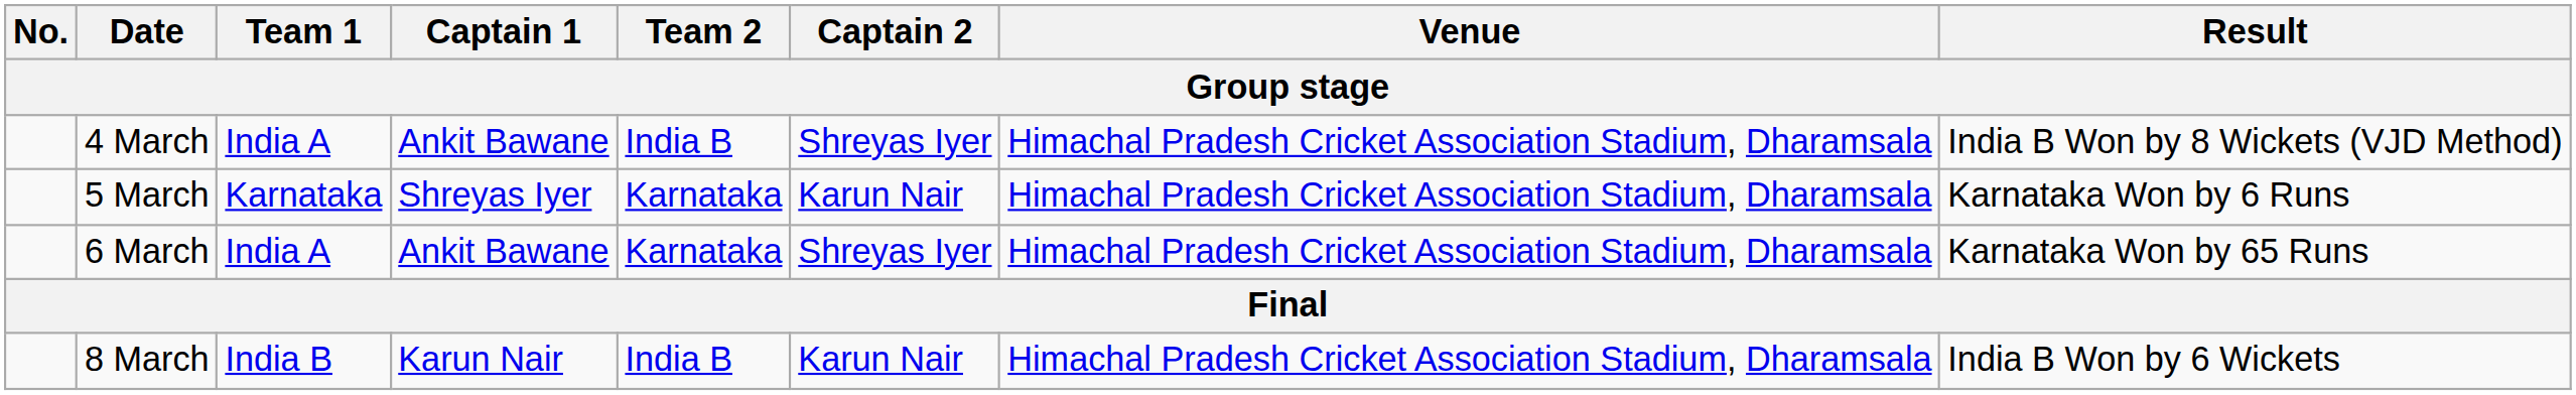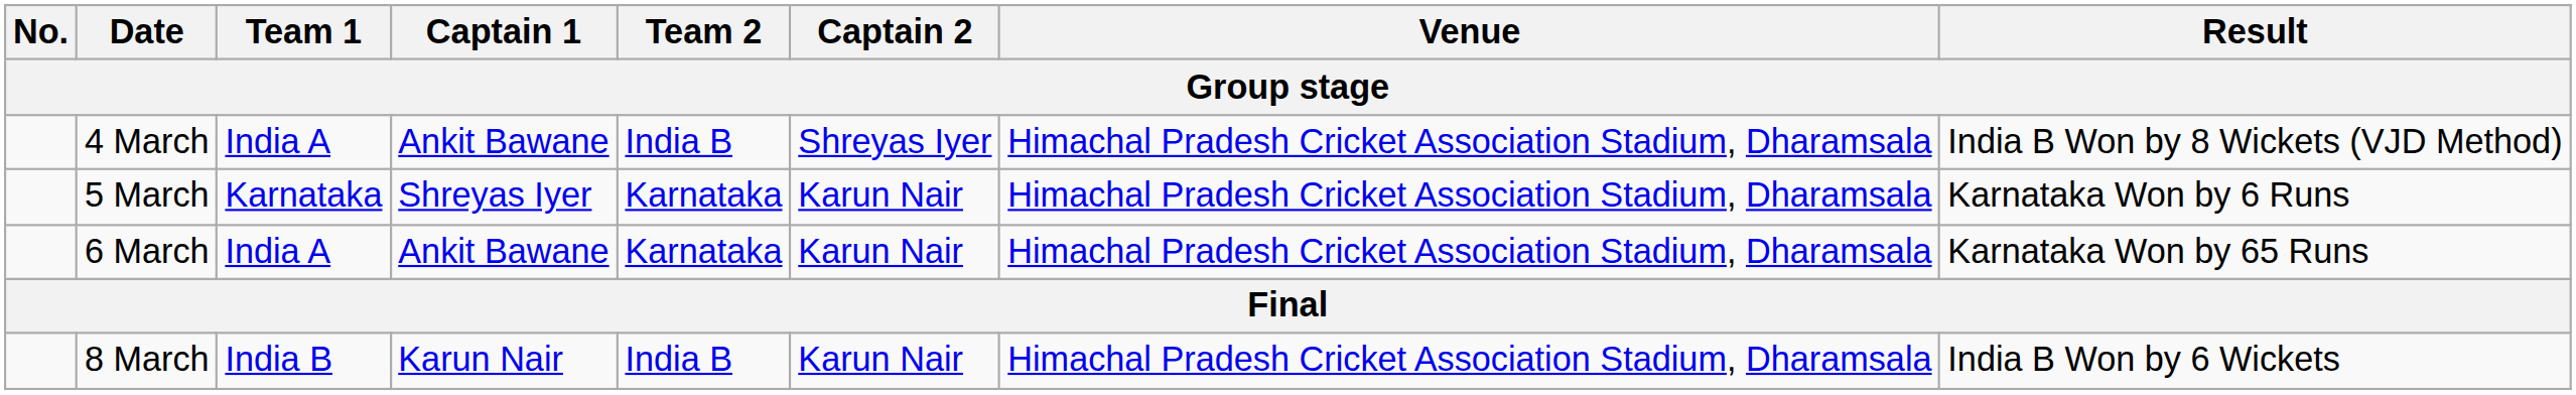 <table class="wikitable">
 <tr>
 <th>No.</th>
 <th>Date</th>
 <th>Team 1</th>
 <th>Captain 1</th>
 <th>Team 2</th>
 <th>Captain 2</th>
 <th>Venue</th>
 <th>Result</th>
 </tr>
 <tr>
 <th colspan="9">Group stage</th>
 </tr>
 <tr>
 <td> </td>
 <td>4 March</td>
 <td><a href='#'>India A</a></td>
 <td><a href='#'>Ankit Bawane</a></td>
 <td><a href='#'>India B</a></td>
 <td><a href='#'>Shreyas Iyer</a></td>
 <td><a href='#'>Himachal Pradesh Cricket Association Stadium</a>, <a href='#'>Dharamsala</a></td>
 <td>India B Won by 8 Wickets (VJD Method)</td>
 </tr>
 <tr>
 <td> </td>
 <td>5 March</td>
 <td><a href='#'>Karnataka</a></td>
 <td><a href='#'>Shreyas Iyer</a></td>
 <td><a href='#'>Karnataka</a></td>
 <td><a href='#'>Karun Nair</a></td>
 <td><a href='#'>Himachal Pradesh Cricket Association Stadium</a>, <a href='#'>Dharamsala</a></td>
 <td>Karnataka Won by 6 Runs</td>
 </tr>
 <tr>
 <td> </td>
 <td>6 March</td>
 <td><a href='#'>India A</a></td>
 <td><a href='#'>Ankit Bawane</a></td>
 <td><a href='#'>Karnataka</a></td>
-<td><a href='#'>Shreyas Iyer</a></td>
+<td><a href='#'>Karun Nair</a></td>
 <td><a href='#'>Himachal Pradesh Cricket Association Stadium</a>, <a href='#'>Dharamsala</a></td>
 <td>Karnataka Won by 65 Runs</td>
 </tr>
 <tr>
 <th colspan="9">Final</th>
 </tr>
 <tr>
 <td> </td>
 <td>8 March</td>
 <td><a href='#'>India B</a></td>
 <td><a href='#'>Karun Nair</a></td>
 <td><a href='#'>India B</a></td>
 <td><a href='#'>Karun Nair</a></td>
 <td><a href='#'>Himachal Pradesh Cricket Association Stadium</a>, <a href='#'>Dharamsala</a></td>
 <td>India B Won by 6 Wickets</td>
 </tr>
 </table>
